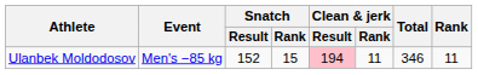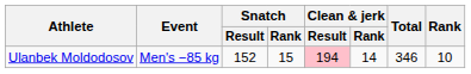 <table class="wikitable" style="font-size:90%">
 <tr>
 <th rowspan="2">Athlete</th>
 <th rowspan="2">Event</th>
 <th colspan="2">Snatch</th>
 <th colspan="2">Clean & jerk</th>
 <th rowspan="2">Total</th>
 <th rowspan="2">Rank</th>
 </tr>
 <tr style="font-size:95%">
 <th>Result</th>
 <th>Rank</th>
 <th>Result</th>
 <th>Rank</th>
 </tr>
 <tr align=center>
 <td align=left><a href='#'>Ulanbek Moldodosov</a></td>
 <td align=left><a href='#'>Men's −85 kg</a></td>
 <td>152</td>
 <td>15</td>
 <td style="background: pink;">194</td>
-<td>11</td>
+<td>14</td>
 <td>346</td>
-<td>11</td>
+<td>10</td>
 </tr>
 </table>
